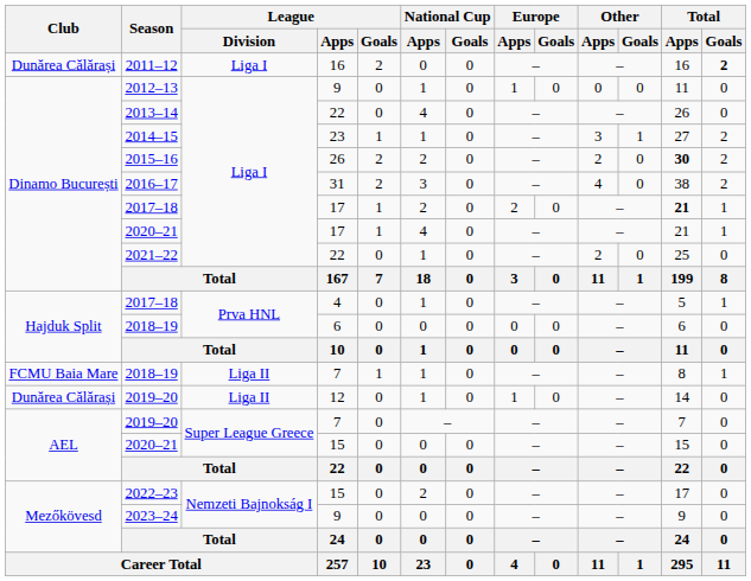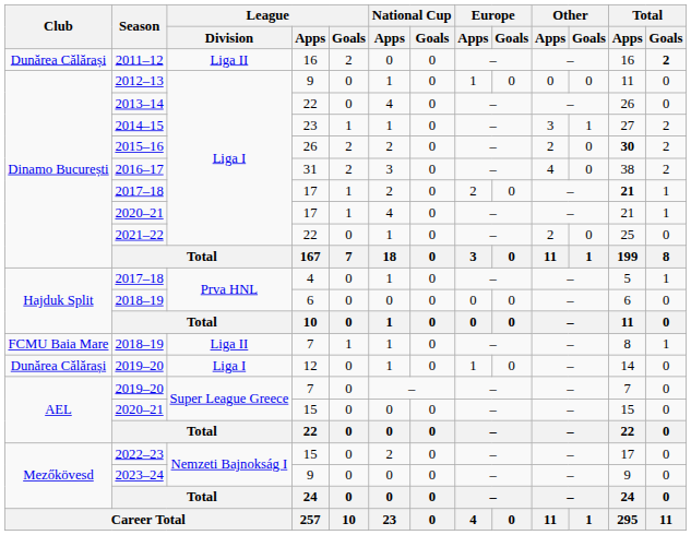 <table class=wikitable style=text-align:center>
 <tr>
 <th rowspan=2>Club</th>
 <th rowspan=2>Season</th>
 <th colspan=3>League</th>
 <th colspan=2>National Cup</th>
 <th colspan=2>Europe</th>
 <th colspan=2>Other</th>
 <th colspan=2>Total</th>
 </tr>
 <tr>
 <th>Division</th>
 <th>Apps</th>
 <th>Goals</th>
 <th>Apps</th>
 <th>Goals</th>
 <th>Apps</th>
 <th>Goals</th>
 <th>Apps</th>
 <th>Goals</th>
 <th>Apps</th>
 <th>Goals</th>
 </tr>
 <tr>
 <td><a href='#'>Dunărea Călărași</a></td>
 <td><a href='#'>2011–12</a></td>
-<td rowspan="1"><a href='#'>Liga I</a></td>
+<td rowspan="1"><a href='#'>Liga II</a></td>
 <td>16</td>
 <td>2</td>
 <td>0</td>
 <td>0</td>
 <td colspan="2">–</td>
 <td colspan="2">–</td>
 <td>16</td>
 <td><strong>2</strong></td>
 </tr>
 <tr>
 <td rowspan="9"><a href='#'>Dinamo București</a></td>
 <td><a href='#'>2012–13</a></td>
 <td rowspan="8"><a href='#'>Liga I</a></td>
 <td>9</td>
 <td>0</td>
 <td>1</td>
 <td>0</td>
 <td>1</td>
 <td>0</td>
 <td>0</td>
 <td>0</td>
 <td>11</td>
 <td>0</td>
 </tr>
 <tr>
 <td><a href='#'>2013–14</a></td>
 <td>22</td>
 <td>0</td>
 <td>4</td>
 <td>0</td>
 <td colspan="2">–</td>
 <td colspan="2">–</td>
 <td>26</td>
 <td>0</td>
 </tr>
 <tr>
 <td><a href='#'>2014–15</a></td>
 <td>23</td>
 <td>1</td>
 <td>1</td>
 <td>0</td>
 <td colspan="2">–</td>
 <td>3</td>
 <td>1</td>
 <td>27</td>
 <td>2</td>
 </tr>
 <tr>
 <td><a href='#'>2015–16</a></td>
 <td>26</td>
 <td>2</td>
 <td>2</td>
 <td>0</td>
 <td colspan="2">–</td>
 <td>2</td>
 <td>0</td>
 <td><strong>30</strong></td>
 <td>2</td>
 </tr>
 <tr>
 <td><a href='#'>2016–17</a></td>
 <td>31</td>
 <td>2</td>
 <td>3</td>
 <td>0</td>
 <td colspan="2">–</td>
 <td>4</td>
 <td>0</td>
 <td>38</td>
 <td>2</td>
 </tr>
 <tr>
 <td><a href='#'>2017–18</a></td>
 <td>17</td>
 <td>1</td>
 <td>2</td>
 <td>0</td>
 <td>2</td>
 <td>0</td>
 <td colspan="2">–</td>
 <td><strong>21</strong></td>
 <td>1</td>
 </tr>
 <tr>
 <td><a href='#'>2020–21</a></td>
 <td>17</td>
 <td>1</td>
 <td>4</td>
 <td>0</td>
 <td colspan="2">–</td>
 <td colspan="2">–</td>
 <td>21</td>
 <td>1</td>
 </tr>
 <tr>
 <td><a href='#'>2021–22</a></td>
 <td>22</td>
 <td>0</td>
 <td>1</td>
 <td>0</td>
 <td colspan="2">–</td>
 <td>2</td>
 <td>0</td>
 <td>25</td>
 <td>0</td>
 </tr>
 <tr>
 <th colspan="2">Total</th>
 <th>167</th>
 <th>7</th>
 <th>18</th>
 <th>0</th>
 <th>3</th>
 <th>0</th>
 <th>11</th>
 <th>1</th>
 <th>199</th>
 <th>8</th>
 </tr>
 <tr>
 <td rowspan="3"><a href='#'>Hajduk Split</a></td>
 <td><a href='#'>2017–18</a></td>
 <td rowspan="2"><a href='#'>Prva HNL</a></td>
 <td>4</td>
 <td>0</td>
 <td>1</td>
 <td>0</td>
 <td colspan="2">–</td>
 <td colspan="2">–</td>
 <td>5</td>
 <td>1</td>
 </tr>
 <tr>
 <td><a href='#'>2018–19</a></td>
 <td>6</td>
 <td>0</td>
 <td>0</td>
 <td>0</td>
 <td>0</td>
 <td>0</td>
 <td colspan="2">–</td>
 <td>6</td>
 <td>0</td>
 </tr>
 <tr>
 <th colspan="2">Total</th>
 <th>10</th>
 <th>0</th>
 <th>1</th>
 <th>0</th>
 <th>0</th>
 <th>0</th>
 <th colspan="2">–</th>
 <th>11</th>
 <th>0</th>
 </tr>
 <tr>
 <td><a href='#'>FCMU Baia Mare</a></td>
 <td><a href='#'>2018–19</a></td>
 <td rowspan="1"><a href='#'>Liga II</a></td>
 <td>7</td>
 <td>1</td>
 <td>1</td>
 <td>0</td>
 <td colspan="2">–</td>
 <td colspan="2">–</td>
 <td>8</td>
 <td>1</td>
 </tr>
 <tr>
 <td><a href='#'>Dunărea Călărași</a></td>
 <td><a href='#'>2019–20</a></td>
-<td rowspan="1"><a href='#'>Liga II</a></td>
+<td rowspan="1"><a href='#'>Liga I</a></td>
 <td>12</td>
 <td>0</td>
 <td>1</td>
 <td>0</td>
 <td>1</td>
 <td>0</td>
 <td colspan="2">–</td>
 <td>14</td>
 <td>0</td>
 </tr>
 <tr>
 <td rowspan="3"><a href='#'>AEL</a></td>
 <td><a href='#'>2019–20</a></td>
 <td rowspan="2"><a href='#'>Super League Greece</a></td>
 <td>7</td>
 <td>0</td>
 <td colspan="2">–</td>
 <td colspan="2">–</td>
 <td colspan="2">–</td>
 <td>7</td>
 <td>0</td>
 </tr>
 <tr>
 <td><a href='#'>2020–21</a></td>
 <td>15</td>
 <td>0</td>
 <td>0</td>
 <td>0</td>
 <td colspan="2">–</td>
 <td colspan="2">–</td>
 <td>15</td>
 <td>0</td>
 </tr>
 <tr>
 <th colspan="2">Total</th>
 <th>22</th>
 <th>0</th>
 <th>0</th>
 <th>0</th>
 <th colspan="2">–</th>
 <th colspan="2">–</th>
 <th>22</th>
 <th>0</th>
 </tr>
 <tr>
 <td rowspan="3"><a href='#'>Mezőkövesd</a></td>
 <td><a href='#'>2022–23</a></td>
 <td rowspan="2"><a href='#'>Nemzeti Bajnokság I</a></td>
 <td>15</td>
 <td>0</td>
 <td>2</td>
 <td>0</td>
 <td colspan="2">–</td>
 <td colspan="2">–</td>
 <td>17</td>
 <td>0</td>
 </tr>
 <tr>
 <td><a href='#'>2023–24</a></td>
 <td>9</td>
 <td>0</td>
 <td>0</td>
 <td>0</td>
 <td colspan="2">–</td>
 <td colspan="2">–</td>
 <td>9</td>
 <td>0</td>
 </tr>
 <tr>
 <th colspan="2">Total</th>
 <th>24</th>
 <th>0</th>
 <th>0</th>
 <th>0</th>
 <th colspan="2">–</th>
 <th colspan="2">–</th>
 <th>24</th>
 <th>0</th>
 </tr>
 <tr>
 <th colspan="3">Career Total</th>
 <th>257</th>
 <th>10</th>
 <th>23</th>
 <th>0</th>
 <th>4</th>
 <th>0</th>
 <th>11</th>
 <th>1</th>
 <th>295</th>
 <th>11</th>
 </tr>
 </table>
